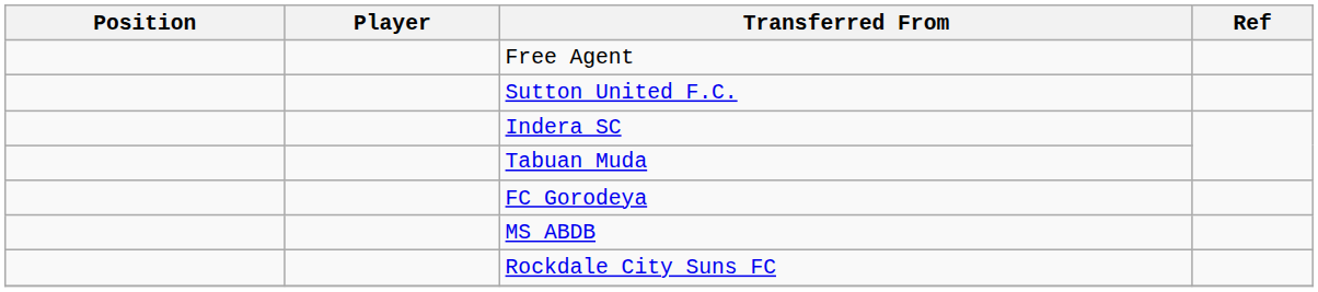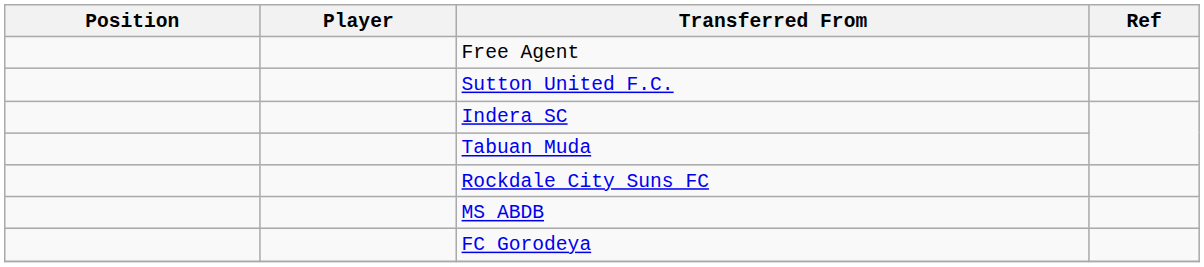 <table class="wikitable sortable" style="width:50%; text-align:center; font-size:100%; text-align:left;">
 <tr>
 <th>Position</th>
 <th>Player</th>
 <th>Transferred From</th>
 <th>Ref</th>
 </tr>
 <tr>
 <td></td>
 <td></td>
 <td>Free Agent</td>
 <td></td>
 </tr>
 <tr>
 <td></td>
 <td></td>
 <td> <a href='#'>Sutton United F.C.</a></td>
 <td></td>
 </tr>
 <tr>
 <td></td>
 <td></td>
 <td> <a href='#'>Indera SC</a></td>
 <td rowspan="2"></td>
 </tr>
 <tr>
 <td></td>
 <td></td>
 <td> <a href='#'>Tabuan Muda</a></td>
 </tr>
 <tr>
 <td></td>
 <td></td>
-<td> <a href='#'>FC Gorodeya</a></td>
+<td> <a href='#'>Rockdale City Suns FC</a></td>
 <td></td>
 </tr>
 <tr>
 <td></td>
 <td></td>
 <td> <a href='#'>MS ABDB</a></td>
 <td></td>
 </tr>
 <tr>
 <td></td>
 <td></td>
-<td> <a href='#'>Rockdale City Suns FC</a></td>
+<td> <a href='#'>FC Gorodeya</a></td>
 <td></td>
 </tr>
 <tr>
 </tr>
 </table>
